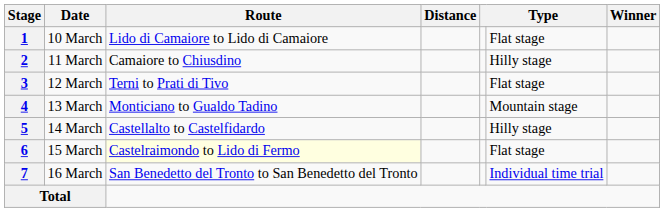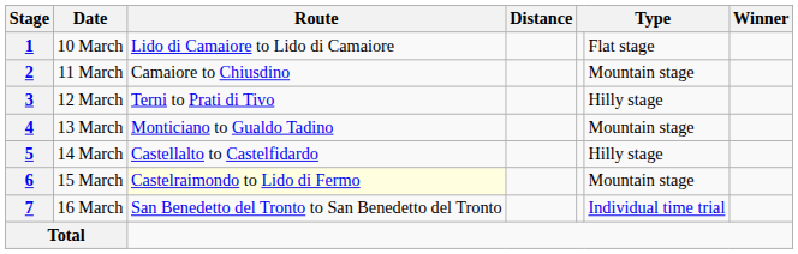 <table class="wikitable">
 <tr>
 <th scope=col>Stage</th>
 <th scope=col>Date</th>
 <th scope=col>Route</th>
 <th scope=col>Distance</th>
 <th scope=col colspan="2">Type</th>
 <th scope=col>Winner</th>
 </tr>
 <tr>
 <th scope=row><a href='#'>1</a></th>
 <td style="text-align:right;">10 March</td>
 <td><a href='#'>Lido di Camaiore</a> to Lido di Camaiore</td>
 <td style="text-align:center;"></td>
 <td></td>
 <td>Flat stage</td>
 <td></td>
 </tr>
 <tr>
 <th scope=row><a href='#'>2</a></th>
 <td style="text-align:right;">11 March</td>
 <td>Camaiore to <a href='#'>Chiusdino</a></td>
 <td style="text-align:center;"></td>
 <td></td>
-<td>Hilly stage</td>
+<td>Mountain stage</td>
 <td></td>
 </tr>
 <tr>
 <th scope=row><a href='#'>3</a></th>
 <td style="text-align:right;">12 March</td>
 <td><a href='#'>Terni</a> to <a href='#'>Prati di Tivo</a></td>
 <td style="text-align:center;"></td>
 <td></td>
-<td>Flat stage</td>
+<td>Hilly stage</td>
 <td></td>
 </tr>
 <tr>
 <th scope="row"><a href='#'>4</a></th>
 <td style="text-align:right;">13 March</td>
 <td><a href='#'>Monticiano</a> to <a href='#'>Gualdo Tadino</a></td>
 <td style="text-align:center;"></td>
 <td></td>
 <td>Mountain stage</td>
 <td></td>
 </tr>
 <tr>
 <th scope="row"><a href='#'>5</a></th>
 <td style="text-align:right;">14 March</td>
 <td><a href='#'>Castellalto</a> to <a href='#'>Castelfidardo</a></td>
 <td style="text-align:center;"></td>
 <td></td>
 <td>Hilly stage</td>
 <td></td>
 </tr>
 <tr>
 <th scope="row"><a href='#'>6</a></th>
 <td style="text-align:right;">15 March</td>
 <td style="background: lightyellow;"><a href='#'>Castelraimondo</a> to <a href='#'>Lido di Fermo</a></td>
 <td style="text-align:center;"></td>
 <td></td>
-<td>Flat stage</td>
+<td>Mountain stage</td>
 <td></td>
 </tr>
 <tr>
 <th scope="row"><a href='#'>7</a></th>
 <td style="text-align:right;">16 March</td>
 <td><a href='#'>San Benedetto del Tronto</a> to San Benedetto del Tronto</td>
 <td style="text-align:center;"></td>
 <td></td>
 <td><a href='#'>Individual time trial</a></td>
 <td></td>
 </tr>
 <tr>
 <th colspan="2">Total</th>
 <td colspan="5" style="text-align:center;"></td>
 </tr>
 </table>
